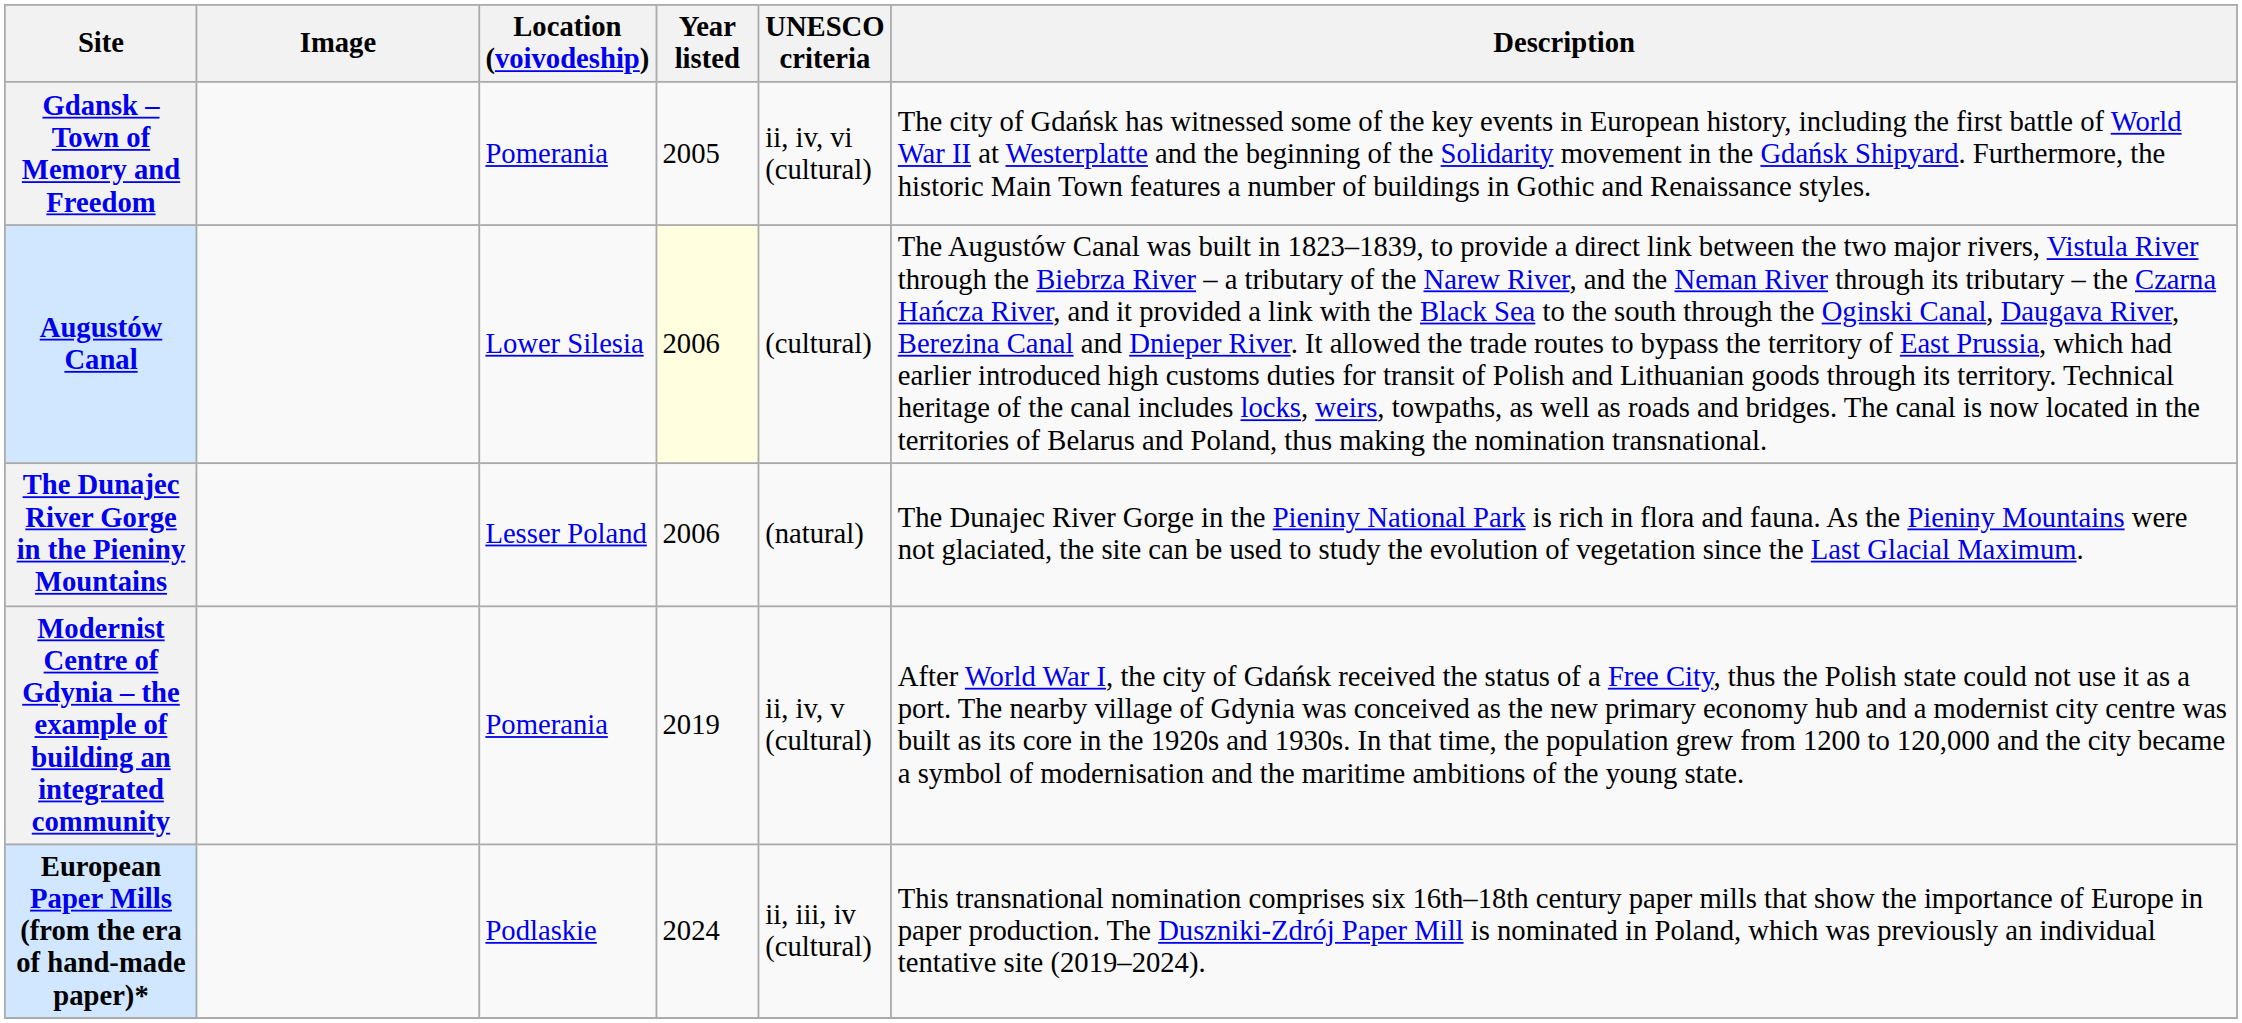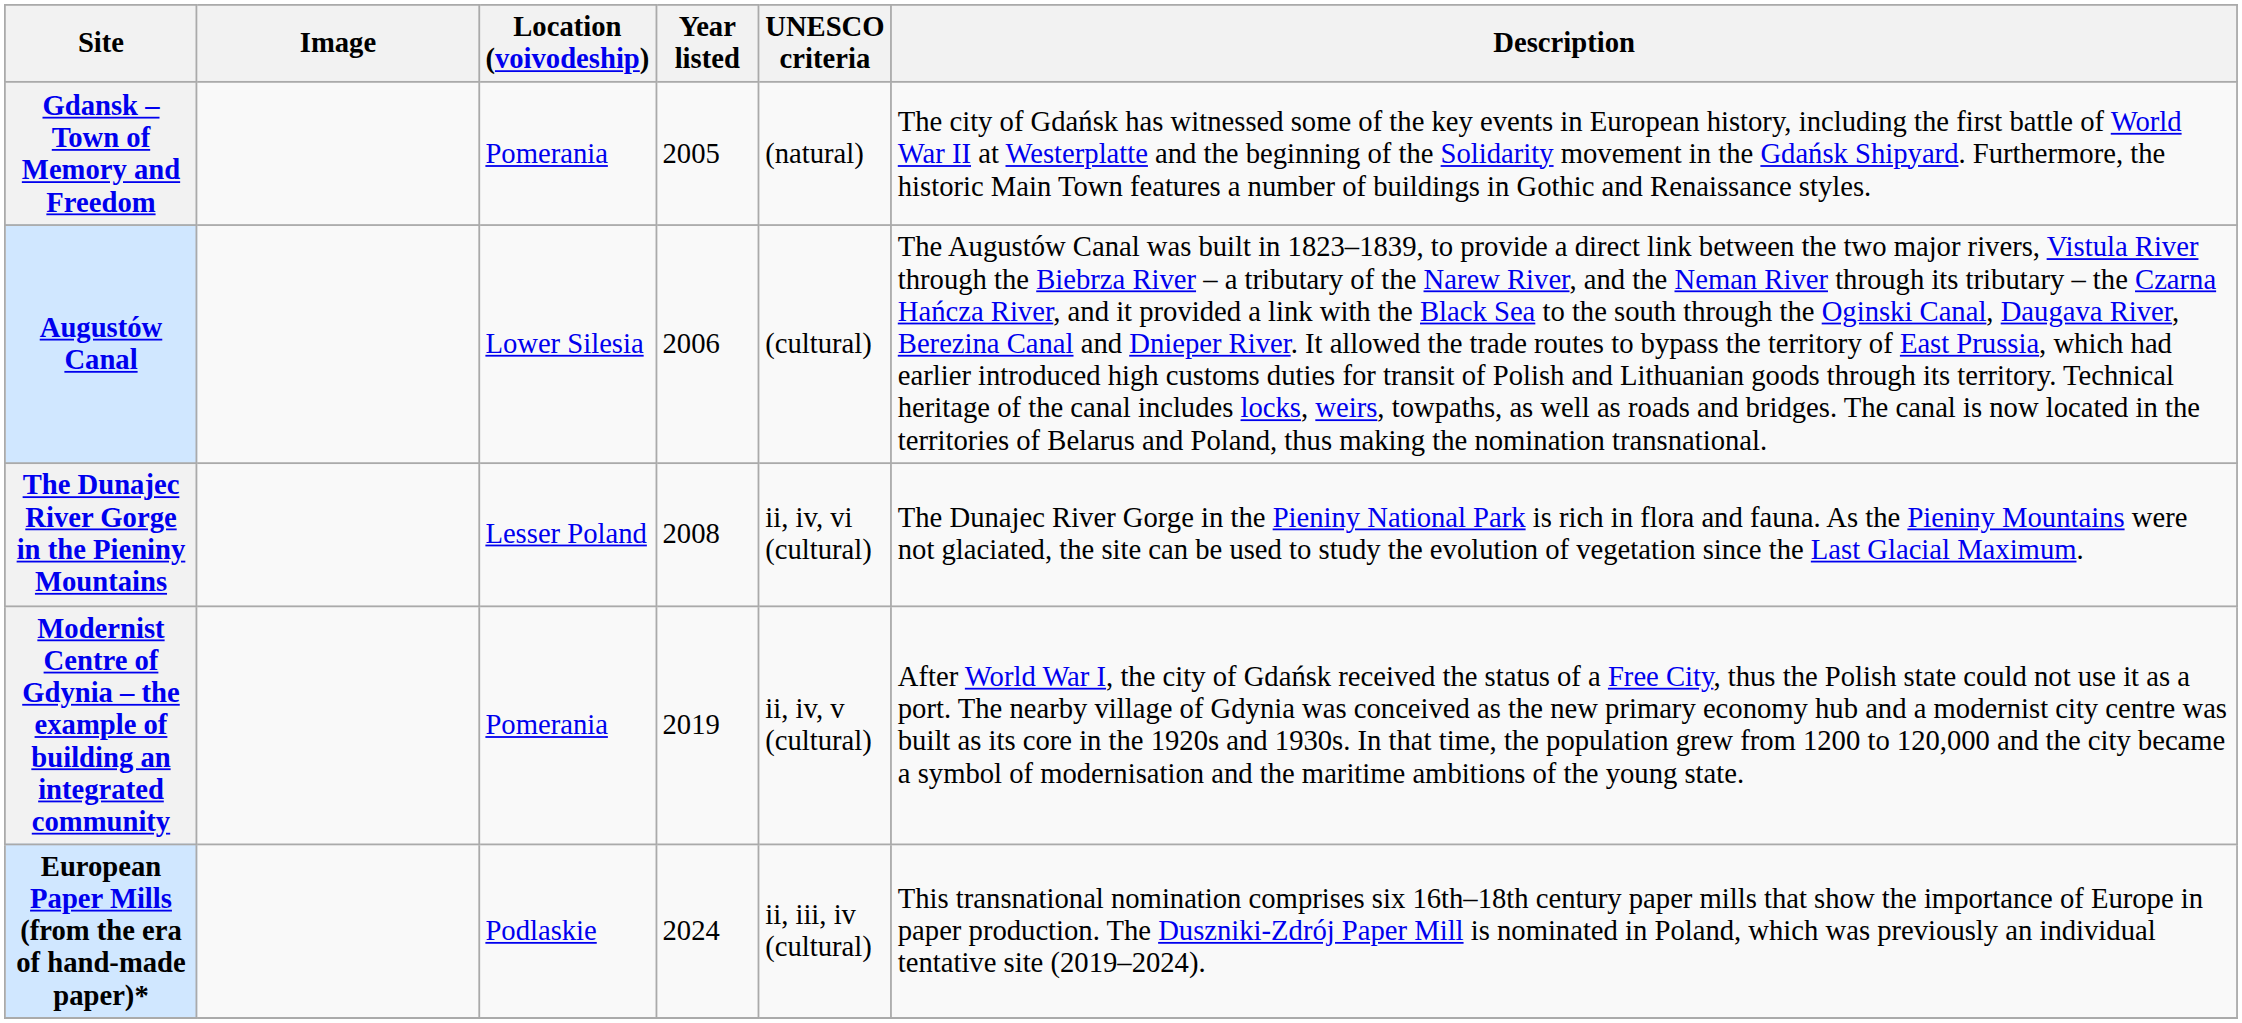 <table class="wikitable sortable plainrowheaders">
 <tr>
 <th style="width:100px;" scope="col">Site</th>
 <th class="unsortable"  style="width:150px;" scope="col">Image</th>
 <th style="width:80px;" scope="col">Location (<a href='#'>voivodeship</a>)</th>
 <th style="width:50px;" scope="col">Year listed</th>
 <th style="width:60px;" scope="col">UNESCO criteria</th>
 <th scope="col" class="unsortable">Description</th>
 </tr>
 <tr>
 <th scope="row"><a href='#'>Gdansk – Town of Memory and Freedom</a></th>
 <td align="center"></td>
 <td><a href='#'>Pomerania</a></td>
 <td>2005</td>
-<td>ii, iv, vi (cultural)</td>
+<td>(natural)</td>
 <td>The city of Gdańsk has witnessed some of the key events in European history, including the first battle of <a href='#'>World War II</a> at <a href='#'>Westerplatte</a> and the beginning of the <a href='#'>Solidarity</a> movement in the <a href='#'>Gdańsk Shipyard</a>. Furthermore, the historic Main Town features a number of buildings in Gothic and Renaissance styles.</td>
 </tr>
 <tr>
 <th scope="row" style="background:#D0E7FF;"><a href='#'>Augustów Canal</a></th>
 <td align="center"></td>
 <td><a href='#'>Lower Silesia</a></td>
-<td style="background: lightyellow;">2006</td>
+<td>2006</td>
 <td>(cultural)</td>
 <td>The Augustów Canal was built in 1823–1839, to provide a direct link between the two major rivers, <a href='#'>Vistula River</a> through the <a href='#'>Biebrza River</a> – a tributary of the <a href='#'>Narew River</a>, and the <a href='#'>Neman River</a> through its tributary – the <a href='#'>Czarna Hańcza River</a>, and it provided a link with the <a href='#'>Black Sea</a> to the south through the <a href='#'>Oginski Canal</a>, <a href='#'>Daugava River</a>, <a href='#'>Berezina Canal</a> and <a href='#'>Dnieper River</a>. It allowed the trade routes to bypass the territory of <a href='#'>East Prussia</a>, which had earlier introduced high customs duties for transit of Polish and Lithuanian goods through its territory. Technical heritage of the canal includes <a href='#'>locks</a>, <a href='#'>weirs</a>, towpaths, as well as roads and bridges. The canal is now located in the territories of Belarus and Poland, thus making the nomination transnational.</td>
 </tr>
 <tr>
 <th scope="row"><a href='#'>The Dunajec River Gorge in the Pieniny Mountains</a></th>
 <td align="center"></td>
 <td><a href='#'>Lesser Poland</a></td>
-<td>2006</td>
-<td>(natural)</td>
+<td>2008</td>
+<td>ii, iv, vi (cultural)</td>
 <td>The Dunajec River Gorge in the <a href='#'>Pieniny National Park</a> is rich in flora and fauna. As the <a href='#'>Pieniny Mountains</a> were not glaciated, the site can be used to study the evolution of vegetation since the <a href='#'>Last Glacial Maximum</a>.</td>
 </tr>
 <tr>
 <th scope="row"><a href='#'>Modernist Centre of Gdynia – the example of building an integrated community</a></th>
 <td align="center"></td>
 <td><a href='#'>Pomerania</a></td>
 <td>2019</td>
 <td>ii, iv, v (cultural)</td>
 <td>After <a href='#'>World War I</a>, the city of Gdańsk received the status of a <a href='#'>Free City</a>, thus the Polish state could not use it as a port. The nearby village of Gdynia was conceived as the new primary economy hub and a modernist city centre was built as its core in the 1920s and 1930s. In that time, the population grew from 1200 to 120,000 and the city became a symbol of modernisation and the maritime ambitions of the young state.</td>
 </tr>
 <tr>
 <th scope="row" style="background:#D0E7FF;">European <a href='#'>Paper Mills</a> (from the era of hand-made paper)*</th>
 <td></td>
 <td><a href='#'>Podlaskie</a></td>
 <td>2024</td>
 <td>ii, iii, iv<br>(cultural)</td>
 <td>This transnational nomination comprises six 16th–18th century paper mills that show the importance of Europe in paper production. The <a href='#'>Duszniki-Zdrój Paper Mill</a> is nominated in Poland, which was previously an individual tentative site (2019–2024).</td>
 </tr>
 <tr>
 </tr>
 </table>
